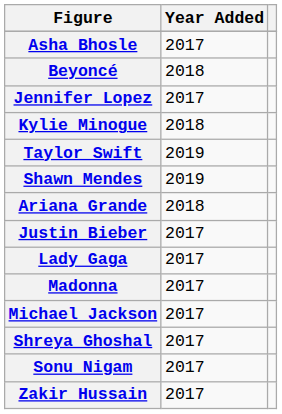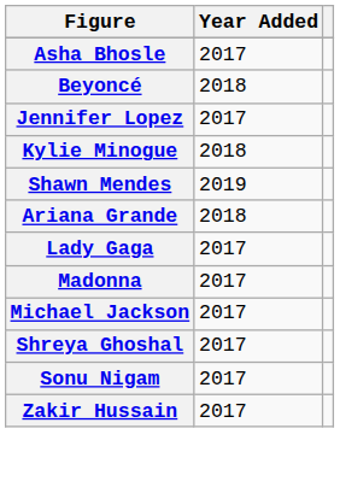 <table class="wikitable sortable plainrowheaders">
 <tr style="text-align:center;">
 <th scope="col">Figure</th>
 <th scope="col">Year Added</th>
 <th scope="col"></th>
 </tr>
 <tr>
 </tr>
 <tr>
 <th scope="row"><a href='#'>Asha Bhosle</a></th>
 <td>2017</td>
 <td style="text-align:center;"></td>
 </tr>
 <tr>
 <th scope="row"><a href='#'>Beyoncé</a></th>
 <td>2018</td>
 <td style="text-align:center;"></td>
 </tr>
 <tr>
 <th scope="row"><a href='#'>Jennifer Lopez</a></th>
 <td>2017</td>
 <td style="text-align: center;"></td>
 </tr>
 <tr>
 <th scope="row"><a href='#'>Kylie Minogue</a></th>
 <td>2018</td>
 <td style="text-align: center;"></td>
 </tr>
 <tr>
-<th scope="row"><a href='#'>Taylor Swift</a></th>
-<td>2019</td>
-<td scope="text-align:center;"></td>
-</tr>
-<tr>
 <th scope="row"><a href='#'>Shawn Mendes</a></th>
 <td>2019</td>
 <td style="text-align:center;"></td>
 </tr>
 <tr>
 <th scope="row"><a href='#'>Ariana Grande</a></th>
 <td>2018</td>
 <td style="text-align:center;"></td>
-</tr>
-<tr>
-<th scope="row"><a href='#'>Justin Bieber</a></th>
-<td>2017</td>
-<td style="text-align: center;"></td>
 </tr>
 <tr>
 <th scope="row"><a href='#'>Lady Gaga</a></th>
 <td>2017</td>
 <td style="text-align: center;"></td>
 </tr>
 <tr>
 <th scope="row"><a href='#'>Madonna</a></th>
 <td>2017</td>
 <td style="text-align: center;"></td>
 </tr>
 <tr>
 <th scope="row"><a href='#'>Michael Jackson</a></th>
 <td>2017</td>
 <td style="text-align:center;"></td>
 </tr>
 <tr>
 <th scope="row"><a href='#'>Shreya Ghoshal</a></th>
 <td>2017</td>
 <td style="text-align:center;"></td>
 </tr>
 <tr>
 <th scope="row"><a href='#'>Sonu Nigam</a></th>
 <td>2017</td>
 <td style="text-align:center;"></td>
 </tr>
 <tr>
 <th scope="row"><a href='#'>Zakir Hussain</a></th>
 <td>2017</td>
 <td style="text-align:center;"></td>
 </tr>
 </table>
